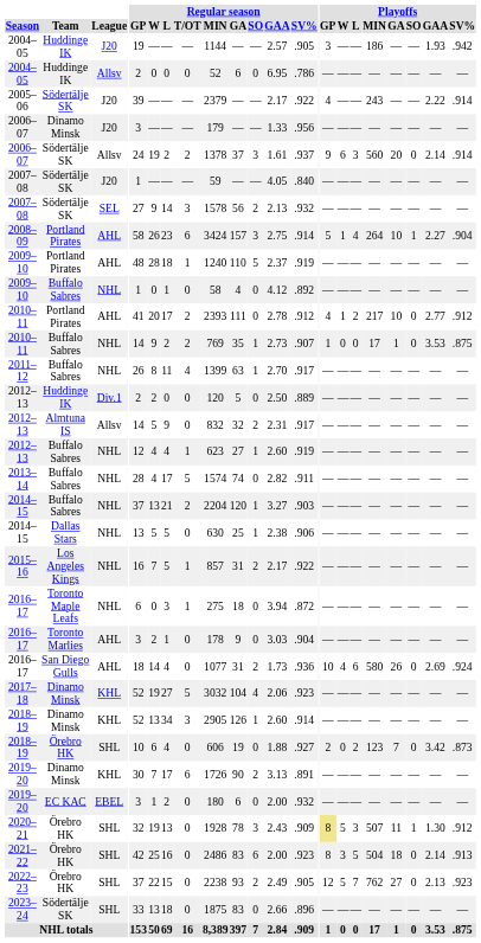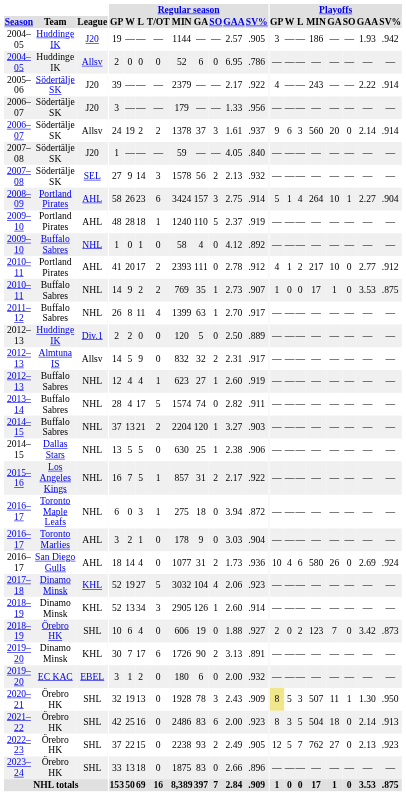 <table border="0" cellpadding="1" cellspacing="0" style="width:75%; text-align:center;">
 <tr bgcolor="#e0e0e0">
 <th colspan="3" bgcolor="#ffffff"></th>
 <th rowspan="99" bgcolor="#ffffff"></th>
 <th colspan="9" bgcolor="#e0e0e0"><a href='#'>Regular season</a></th>
 <th rowspan="99" bgcolor="#ffffff"></th>
 <th colspan="8" bgcolor="#e0e0e0"><a href='#'>Playoffs</a></th>
 </tr>
 <tr bgcolor="#e0e0e0">
 <th><a href='#'>Season</a></th>
 <th>Team</th>
 <th>League</th>
 <th>GP</th>
 <th>W</th>
 <th>L</th>
 <th>T/OT</th>
 <th>MIN</th>
 <th>GA</th>
 <th><a href='#'>SO</a></th>
 <th><a href='#'>GAA</a></th>
 <th><a href='#'>SV%</a></th>
 <th>GP</th>
 <th>W</th>
 <th>L</th>
 <th>MIN</th>
 <th>GA</th>
 <th>SO</th>
 <th>GAA</th>
 <th>SV%</th>
 </tr>
 <tr>
 <td>2004–05</td>
 <td><a href='#'>Huddinge IK</a></td>
 <td><a href='#'>J20</a></td>
 <td>19</td>
 <td>—</td>
 <td>—</td>
 <td>—</td>
 <td>1144</td>
 <td>—</td>
 <td>—</td>
 <td>2.57</td>
 <td>.905</td>
 <td>3</td>
 <td>—</td>
 <td>—</td>
 <td>186</td>
 <td>—</td>
 <td>—</td>
 <td>1.93</td>
 <td>.942</td>
 </tr>
 <tr bgcolor="#f0f0f0">
 <td><a href='#'>2004–05</a></td>
 <td>Huddinge IK</td>
 <td><a href='#'>Allsv</a></td>
 <td>2</td>
 <td>0</td>
 <td>0</td>
 <td>0</td>
 <td>52</td>
 <td>6</td>
 <td>0</td>
 <td>6.95</td>
 <td>.786</td>
 <td>—</td>
 <td>—</td>
 <td>—</td>
 <td>—</td>
 <td>—</td>
 <td>—</td>
 <td>—</td>
 <td>—</td>
 </tr>
 <tr>
 <td>2005–06</td>
 <td><a href='#'>Södertälje SK</a></td>
 <td>J20</td>
 <td>39</td>
 <td>—</td>
 <td>—</td>
 <td>—</td>
 <td>2379</td>
 <td>—</td>
 <td>—</td>
 <td>2.17</td>
 <td>.922</td>
 <td>4</td>
 <td>—</td>
 <td>—</td>
 <td>243</td>
 <td>—</td>
 <td>—</td>
 <td>2.22</td>
 <td>.914</td>
 </tr>
 <tr bgcolor="#f0f0f0">
 <td>2006–07</td>
-<td>Dinamo Minsk</td>
+<td>Södertälje SK</td>
 <td>J20</td>
 <td>3</td>
 <td>—</td>
 <td>—</td>
 <td>—</td>
 <td>179</td>
 <td>—</td>
 <td>—</td>
 <td>1.33</td>
 <td>.956</td>
 <td>—</td>
 <td>—</td>
 <td>—</td>
 <td>—</td>
 <td>—</td>
 <td>—</td>
 <td>—</td>
 <td>—</td>
 </tr>
 <tr>
 <td><a href='#'>2006–07</a></td>
 <td>Södertälje SK</td>
 <td>Allsv</td>
 <td>24</td>
 <td>19</td>
 <td>2</td>
 <td>2</td>
 <td>1378</td>
 <td>37</td>
 <td>3</td>
 <td>1.61</td>
 <td>.937</td>
 <td>9</td>
 <td>6</td>
 <td>3</td>
 <td>560</td>
 <td>20</td>
 <td>0</td>
 <td>2.14</td>
 <td>.914</td>
 </tr>
 <tr bgcolor="#f0f0f0">
 <td>2007–08</td>
 <td>Södertälje SK</td>
 <td>J20</td>
 <td>1</td>
 <td>—</td>
 <td>—</td>
 <td>—</td>
 <td>59</td>
 <td>—</td>
 <td>—</td>
 <td>4.05</td>
 <td>.840</td>
 <td>—</td>
 <td>—</td>
 <td>—</td>
 <td>—</td>
 <td>—</td>
 <td>—</td>
 <td>—</td>
 <td>—</td>
 </tr>
 <tr>
 <td><a href='#'>2007–08</a></td>
 <td>Södertälje SK</td>
 <td><a href='#'>SEL</a></td>
 <td>27</td>
 <td>9</td>
 <td>14</td>
 <td>3</td>
 <td>1578</td>
 <td>56</td>
 <td>2</td>
 <td>2.13</td>
 <td>.932</td>
 <td>—</td>
 <td>—</td>
 <td>—</td>
 <td>—</td>
 <td>—</td>
 <td>—</td>
 <td>—</td>
 <td>—</td>
 </tr>
 <tr bgcolor="#f0f0f0">
 <td><a href='#'>2008–09</a></td>
 <td><a href='#'>Portland Pirates</a></td>
 <td><a href='#'>AHL</a></td>
 <td>58</td>
 <td>26</td>
 <td>23</td>
 <td>6</td>
 <td>3424</td>
 <td>157</td>
 <td>3</td>
 <td>2.75</td>
 <td>.914</td>
 <td>5</td>
 <td>1</td>
 <td>4</td>
 <td>264</td>
 <td>10</td>
 <td>1</td>
 <td>2.27</td>
 <td>.904</td>
 </tr>
 <tr>
 <td><a href='#'>2009–10</a></td>
 <td>Portland Pirates</td>
 <td>AHL</td>
 <td>48</td>
 <td>28</td>
 <td>18</td>
 <td>1</td>
 <td>1240</td>
 <td>110</td>
 <td>5</td>
 <td>2.37</td>
 <td>.919</td>
 <td>—</td>
 <td>—</td>
 <td>—</td>
 <td>—</td>
 <td>—</td>
 <td>—</td>
 <td>—</td>
 <td>—</td>
 </tr>
 <tr bgcolor="#f0f0f0">
 <td><a href='#'>2009–10</a></td>
 <td><a href='#'>Buffalo Sabres</a></td>
 <td><a href='#'>NHL</a></td>
 <td>1</td>
 <td>0</td>
 <td>1</td>
 <td>0</td>
 <td>58</td>
 <td>4</td>
 <td>0</td>
 <td>4.12</td>
 <td>.892</td>
 <td>—</td>
 <td>—</td>
 <td>—</td>
 <td>—</td>
 <td>—</td>
 <td>—</td>
 <td>—</td>
 <td>—</td>
 </tr>
 <tr>
 <td><a href='#'>2010–11</a></td>
 <td>Portland Pirates</td>
 <td>AHL</td>
 <td>41</td>
 <td>20</td>
 <td>17</td>
 <td>2</td>
 <td>2393</td>
 <td>111</td>
 <td>0</td>
 <td>2.78</td>
 <td>.912</td>
 <td>4</td>
 <td>1</td>
 <td>2</td>
 <td>217</td>
 <td>10</td>
 <td>0</td>
 <td>2.77</td>
 <td>.912</td>
 </tr>
 <tr bgcolor="#f0f0f0">
 <td><a href='#'>2010–11</a></td>
 <td>Buffalo Sabres</td>
 <td>NHL</td>
 <td>14</td>
 <td>9</td>
 <td>2</td>
 <td>2</td>
 <td>769</td>
 <td>35</td>
 <td>1</td>
 <td>2.73</td>
 <td>.907</td>
 <td>1</td>
 <td>0</td>
 <td>0</td>
 <td>17</td>
 <td>1</td>
 <td>0</td>
 <td>3.53</td>
 <td>.875</td>
 </tr>
 <tr>
 <td><a href='#'>2011–12</a></td>
 <td>Buffalo Sabres</td>
 <td>NHL</td>
 <td>26</td>
 <td>8</td>
 <td>11</td>
 <td>4</td>
 <td>1399</td>
 <td>63</td>
 <td>1</td>
 <td>2.70</td>
 <td>.917</td>
 <td>—</td>
 <td>—</td>
 <td>—</td>
 <td>—</td>
 <td>—</td>
 <td>—</td>
 <td>—</td>
 <td>—</td>
 </tr>
 <tr bgcolor="#f0f0f0">
 <td>2012–13</td>
 <td><a href='#'>Huddinge IK</a></td>
 <td><a href='#'>Div.1</a></td>
 <td>2</td>
 <td>2</td>
 <td>0</td>
 <td>0</td>
 <td>120</td>
 <td>5</td>
 <td>0</td>
 <td>2.50</td>
 <td>.889</td>
 <td>—</td>
 <td>—</td>
 <td>—</td>
 <td>—</td>
 <td>—</td>
 <td>—</td>
 <td>—</td>
 <td>—</td>
 </tr>
 <tr>
 <td><a href='#'>2012–13</a></td>
 <td><a href='#'>Almtuna IS</a></td>
 <td>Allsv</td>
 <td>14</td>
 <td>5</td>
 <td>9</td>
 <td>0</td>
 <td>832</td>
 <td>32</td>
 <td>2</td>
 <td>2.31</td>
 <td>.917</td>
 <td>—</td>
 <td>—</td>
 <td>—</td>
 <td>—</td>
 <td>—</td>
 <td>—</td>
 <td>—</td>
 <td>—</td>
 </tr>
 <tr bgcolor="#f0f0f0">
 <td><a href='#'>2012–13</a></td>
 <td>Buffalo Sabres</td>
 <td>NHL</td>
 <td>12</td>
 <td>4</td>
 <td>4</td>
 <td>1</td>
 <td>623</td>
 <td>27</td>
 <td>1</td>
 <td>2.60</td>
 <td>.919</td>
 <td>—</td>
 <td>—</td>
 <td>—</td>
 <td>—</td>
 <td>—</td>
 <td>—</td>
 <td>—</td>
 <td>—</td>
 </tr>
 <tr>
 <td><a href='#'>2013–14</a></td>
 <td>Buffalo Sabres</td>
 <td>NHL</td>
 <td>28</td>
 <td>4</td>
 <td>17</td>
 <td>5</td>
 <td>1574</td>
 <td>74</td>
 <td>0</td>
 <td>2.82</td>
 <td>.911</td>
 <td>—</td>
 <td>—</td>
 <td>—</td>
 <td>—</td>
 <td>—</td>
 <td>—</td>
 <td>—</td>
 <td>—</td>
 </tr>
 <tr bgcolor="#f0f0f0">
 <td><a href='#'>2014–15</a></td>
 <td>Buffalo Sabres</td>
 <td>NHL</td>
 <td>37</td>
 <td>13</td>
 <td>21</td>
 <td>2</td>
 <td>2204</td>
 <td>120</td>
 <td>1</td>
 <td>3.27</td>
 <td>.903</td>
 <td>—</td>
 <td>—</td>
 <td>—</td>
 <td>—</td>
 <td>—</td>
 <td>—</td>
 <td>—</td>
 <td>—</td>
 </tr>
 <tr>
 <td>2014–15</td>
 <td><a href='#'>Dallas Stars</a></td>
 <td>NHL</td>
 <td>13</td>
 <td>5</td>
 <td>5</td>
 <td>0</td>
 <td>630</td>
 <td>25</td>
 <td>1</td>
 <td>2.38</td>
 <td>.906</td>
 <td>—</td>
 <td>—</td>
 <td>—</td>
 <td>—</td>
 <td>—</td>
 <td>—</td>
 <td>—</td>
 <td>—</td>
 </tr>
 <tr bgcolor="#f0f0f0">
 <td><a href='#'>2015–16</a></td>
 <td><a href='#'>Los Angeles Kings</a></td>
 <td>NHL</td>
 <td>16</td>
 <td>7</td>
 <td>5</td>
 <td>1</td>
 <td>857</td>
 <td>31</td>
 <td>2</td>
 <td>2.17</td>
 <td>.922</td>
 <td>—</td>
 <td>—</td>
 <td>—</td>
 <td>—</td>
 <td>—</td>
 <td>—</td>
 <td>—</td>
 <td>—</td>
 </tr>
 <tr>
 <td><a href='#'>2016–17</a></td>
 <td><a href='#'>Toronto Maple Leafs</a></td>
 <td>NHL</td>
 <td>6</td>
 <td>0</td>
 <td>3</td>
 <td>1</td>
 <td>275</td>
 <td>18</td>
 <td>0</td>
 <td>3.94</td>
 <td>.872</td>
 <td>—</td>
 <td>—</td>
 <td>—</td>
 <td>—</td>
 <td>—</td>
 <td>—</td>
 <td>—</td>
 <td>—</td>
 </tr>
 <tr bgcolor="#f0f0f0">
 <td><a href='#'>2016–17</a></td>
 <td><a href='#'>Toronto Marlies</a></td>
 <td>AHL</td>
 <td>3</td>
 <td>2</td>
 <td>1</td>
 <td>0</td>
 <td>178</td>
 <td>9</td>
 <td>0</td>
 <td>3.03</td>
 <td>.904</td>
 <td>—</td>
 <td>—</td>
 <td>—</td>
 <td>—</td>
 <td>—</td>
 <td>—</td>
 <td>—</td>
 <td>—</td>
 </tr>
 <tr>
 <td>2016–17</td>
 <td><a href='#'>San Diego Gulls</a></td>
 <td>AHL</td>
 <td>18</td>
 <td>14</td>
 <td>4</td>
 <td>0</td>
 <td>1077</td>
 <td>31</td>
 <td>2</td>
 <td>1.73</td>
 <td>.936</td>
 <td>10</td>
 <td>4</td>
 <td>6</td>
 <td>580</td>
 <td>26</td>
 <td>0</td>
 <td>2.69</td>
 <td>.924</td>
 </tr>
 <tr bgcolor="#f0f0f0">
 <td><a href='#'>2017–18</a></td>
 <td><a href='#'>Dinamo Minsk</a></td>
 <td><a href='#'>KHL</a></td>
 <td>52</td>
 <td>19</td>
 <td>27</td>
 <td>5</td>
 <td>3032</td>
 <td>104</td>
 <td>4</td>
 <td>2.06</td>
 <td>.923</td>
 <td>—</td>
 <td>—</td>
 <td>—</td>
 <td>—</td>
 <td>—</td>
 <td>—</td>
 <td>—</td>
 <td>—</td>
 </tr>
 <tr>
 <td><a href='#'>2018–19</a></td>
 <td>Dinamo Minsk</td>
 <td>KHL</td>
 <td>52</td>
 <td>13</td>
 <td>34</td>
 <td>3</td>
 <td>2905</td>
 <td>126</td>
 <td>1</td>
 <td>2.60</td>
 <td>.914</td>
 <td>—</td>
 <td>—</td>
 <td>—</td>
 <td>—</td>
 <td>—</td>
 <td>—</td>
 <td>—</td>
 <td>—</td>
 </tr>
 <tr bgcolor="#f0f0f0">
 <td><a href='#'>2018–19</a></td>
 <td><a href='#'>Örebro HK</a></td>
 <td>SHL</td>
 <td>10</td>
 <td>6</td>
 <td>4</td>
 <td>0</td>
 <td>606</td>
 <td>19</td>
 <td>0</td>
 <td>1.88</td>
 <td>.927</td>
 <td>2</td>
 <td>0</td>
 <td>2</td>
 <td>123</td>
 <td>7</td>
 <td>0</td>
 <td>3.42</td>
 <td>.873</td>
 </tr>
 <tr>
 <td><a href='#'>2019–20</a></td>
 <td>Dinamo Minsk</td>
 <td>KHL</td>
 <td>30</td>
 <td>7</td>
 <td>17</td>
 <td>6</td>
 <td>1726</td>
 <td>90</td>
 <td>2</td>
 <td>3.13</td>
 <td>.891</td>
 <td>—</td>
 <td>—</td>
 <td>—</td>
 <td>—</td>
 <td>—</td>
 <td>—</td>
 <td>—</td>
 <td>—</td>
 </tr>
 <tr bgcolor="#f0f0f0">
 <td><a href='#'>2019–20</a></td>
 <td><a href='#'>EC KAC</a></td>
 <td><a href='#'>EBEL</a></td>
 <td>3</td>
 <td>1</td>
 <td>2</td>
 <td>0</td>
 <td>180</td>
 <td>6</td>
 <td>0</td>
 <td>2.00</td>
 <td>.932</td>
 <td>—</td>
 <td>—</td>
 <td>—</td>
 <td>—</td>
 <td>—</td>
 <td>—</td>
 <td>—</td>
 <td>—</td>
 </tr>
 <tr>
 <td><a href='#'>2020–21</a></td>
 <td>Örebro HK</td>
 <td>SHL</td>
 <td>32</td>
 <td>19</td>
 <td>13</td>
 <td>0</td>
 <td>1928</td>
 <td>78</td>
 <td>3</td>
 <td>2.43</td>
 <td>.909</td>
 <td style="background: khaki;">8</td>
 <td>5</td>
 <td>3</td>
 <td>507</td>
 <td>11</td>
 <td>1</td>
 <td>1.30</td>
-<td>.912</td>
+<td>.950</td>
 </tr>
 <tr bgcolor="#f0f0f0">
 <td><a href='#'>2021–22</a></td>
 <td>Örebro HK</td>
 <td>SHL</td>
 <td>42</td>
 <td>25</td>
 <td>16</td>
 <td>0</td>
 <td>2486</td>
 <td>83</td>
 <td>6</td>
 <td>2.00</td>
 <td>.923</td>
 <td>8</td>
 <td>3</td>
 <td>5</td>
 <td>504</td>
 <td>18</td>
 <td>0</td>
 <td>2.14</td>
 <td>.913</td>
 </tr>
 <tr>
 <td><a href='#'>2022–23</a></td>
 <td>Örebro HK</td>
 <td>SHL</td>
 <td>37</td>
 <td>22</td>
 <td>15</td>
 <td>0</td>
 <td>2238</td>
 <td>93</td>
 <td>2</td>
 <td>2.49</td>
 <td>.905</td>
 <td>12</td>
 <td>5</td>
 <td>7</td>
 <td>762</td>
 <td>27</td>
 <td>0</td>
 <td>2.13</td>
 <td>.923</td>
 </tr>
 <tr bgcolor="#f0f0f0">
 <td><a href='#'>2023–24</a></td>
-<td>Södertälje SK</td>
+<td>Örebro HK</td>
 <td>SHL</td>
 <td>33</td>
 <td>13</td>
 <td>18</td>
 <td>0</td>
 <td>1875</td>
 <td>83</td>
 <td>0</td>
 <td>2.66</td>
 <td>.896</td>
 <td>—</td>
 <td>—</td>
 <td>—</td>
 <td>—</td>
 <td>—</td>
 <td>—</td>
 <td>—</td>
 <td>—</td>
 </tr>
 <tr bgcolor="#e0e0e0">
 <th colspan="3">NHL totals</th>
 <th>153</th>
 <th>50</th>
 <th>69</th>
 <th>16</th>
 <th>8,389</th>
 <th>397</th>
 <th>7</th>
 <th>2.84</th>
 <th>.909</th>
 <th>1</th>
 <th>0</th>
 <th>0</th>
 <th>17</th>
 <th>1</th>
 <th>0</th>
 <th>3.53</th>
 <th>.875</th>
 </tr>
 </table>
